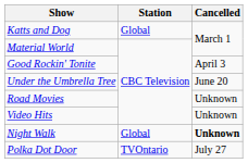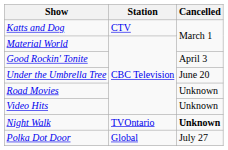 <table class="wikitable">
 <tr>
 <th>Show</th>
 <th>Station</th>
 <th>Cancelled</th>
 </tr>
 <tr>
 <td><em><a href='#'>Katts and Dog</a></em></td>
-<td><a href='#'>Global</a></td>
+<td><a href='#'>CTV</a></td>
 <td rowspan="2">March 1</td>
 </tr>
 <tr>
 <td><em><a href='#'>Material World</a></em></td>
 <td rowspan="5"><a href='#'>CBC Television</a></td>
 </tr>
 <tr>
 <td><em><a href='#'>Good Rockin' Tonite</a></em></td>
 <td>April 3</td>
 </tr>
 <tr>
 <td><em><a href='#'>Under the Umbrella Tree</a></em></td>
 <td>June 20</td>
 </tr>
 <tr>
 <td><em><a href='#'>Road Movies</a></em></td>
 <td>Unknown</td>
 </tr>
 <tr>
 <td><em><a href='#'>Video Hits</a></em></td>
 <td>Unknown</td>
 </tr>
 <tr>
 <td><em><a href='#'>Night Walk</a></em></td>
-<td><a href='#'>Global</a></td>
+<td><a href='#'>TVOntario</a></td>
 <td><strong>Unknown</strong></td>
 </tr>
 <tr>
 <td><em><a href='#'>Polka Dot Door</a></em></td>
-<td><a href='#'>TVOntario</a></td>
+<td><a href='#'>Global</a></td>
 <td>July 27</td>
 </tr>
 </table>
